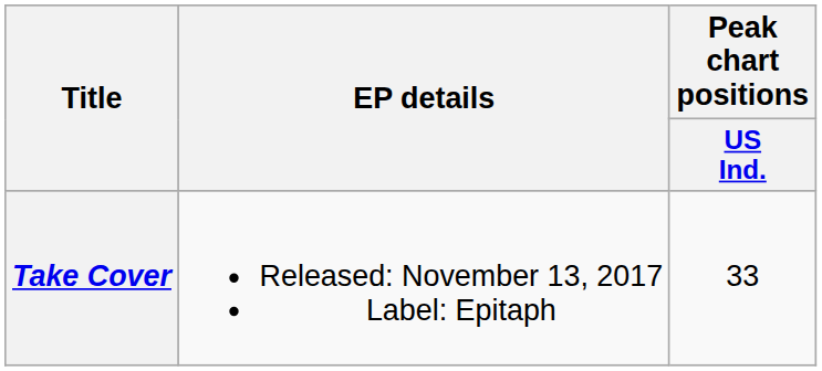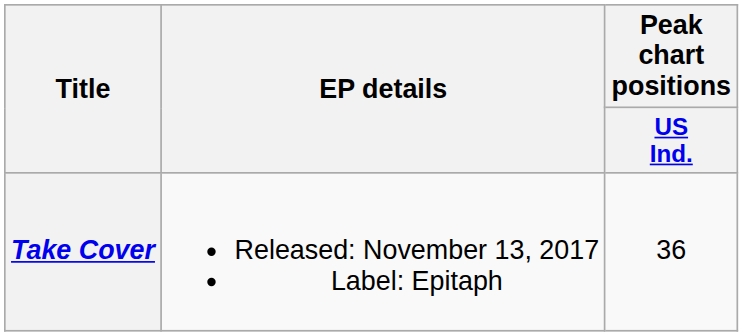 <table class="wikitable plainrowheaders" style="text-align:center;">
 <tr>
 <th scope="col" rowspan="2">Title</th>
 <th scope="col" rowspan="2">EP details</th>
 <th scope="col">Peak chart positions</th>
 </tr>
 <tr>
 <th scope="col" style="width:2.2em;font-size:90%;"><a href='#'>US<br>Ind.</a><br></th>
 </tr>
 <tr>
 <th scope="row"><em><a href='#'>Take Cover</a></em></th>
 <td><br><ul><li>Released: November 13, 2017</li><li>Label: Epitaph</li></ul></td>
-<td>33</td>
+<td>36</td>
 </tr>
 </table>
